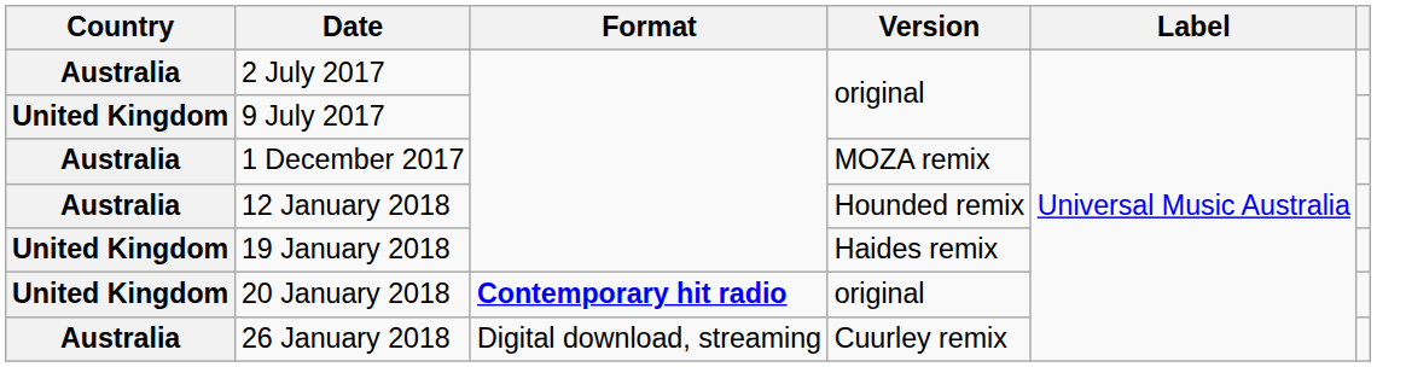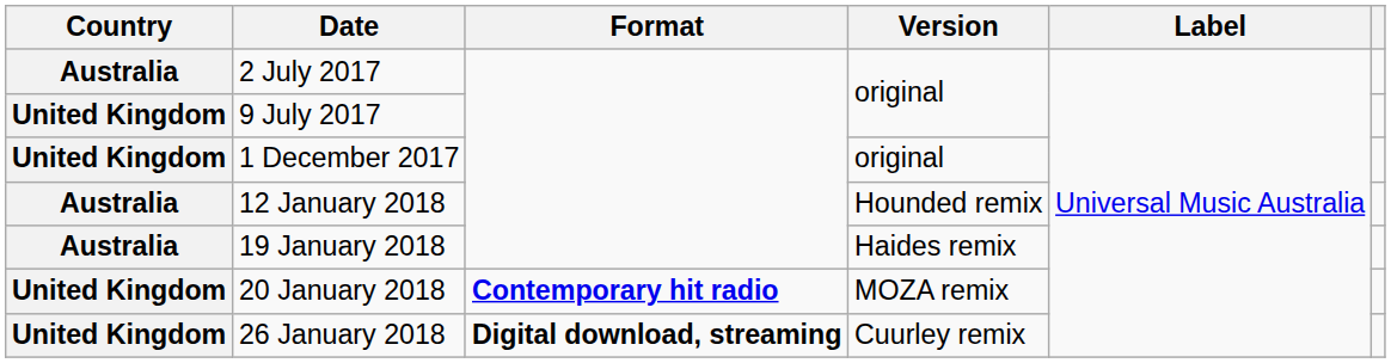 <table class="wikitable plainrowheaders">
 <tr>
 <th scope="col">Country</th>
 <th scope="col">Date</th>
 <th scope="col">Format</th>
 <th scope="col">Version</th>
 <th scope="col">Label</th>
 <th scope="col"></th>
 </tr>
 <tr>
 <th scope="row">Australia</th>
 <td>2 July 2017</td>
 <td rowspan="5"></td>
 <td rowspan="2">original</td>
 <td rowspan="7"><a href='#'>Universal Music Australia</a></td>
 <td></td>
 </tr>
 <tr>
 <th scope="row">United Kingdom</th>
 <td>9 July 2017</td>
 <td></td>
 </tr>
 <tr>
-<th scope="row">Australia</th>
+<th scope="row">United Kingdom</th>
 <td>1 December 2017</td>
-<td>MOZA remix</td>
+<td>original</td>
 <td></td>
 </tr>
 <tr>
 <th scope="row">Australia</th>
 <td>12 January 2018</td>
 <td>Hounded remix</td>
 <td></td>
 </tr>
 <tr>
-<th scope="row">United Kingdom</th>
+<th scope="row">Australia</th>
 <td>19 January 2018</td>
 <td>Haides remix</td>
 <td></td>
 </tr>
 <tr>
 <th scope="row">United Kingdom</th>
 <td>20 January 2018</td>
 <td><strong><a href='#'>Contemporary hit radio</a></strong></td>
-<td>original</td>
+<td>MOZA remix</td>
 <td></td>
 </tr>
 <tr>
-<th scope="row">Australia</th>
+<th scope="row">United Kingdom</th>
 <td>26 January 2018</td>
-<td>Digital download, streaming</td>
+<td><strong>Digital download, streaming</strong></td>
 <td>Cuurley remix</td>
 <td></td>
 </tr>
 </table>
